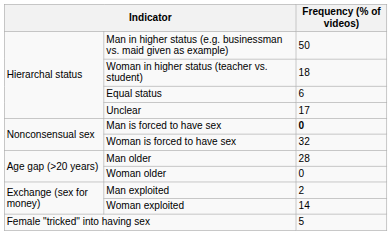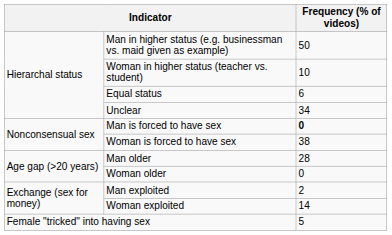 <table class="wikitable mw-collapsible mw-collapsed">
 <tr>
 <th colspan="2">Indicator</th>
 <th>Frequency (% of videos)</th>
 </tr>
 <tr>
 <td rowspan="4">Hierarchal status</td>
 <td>Man in higher status (e.g. businessman vs. maid given as example)</td>
 <td>50</td>
 </tr>
 <tr>
 <td>Woman in higher status (teacher vs. student)</td>
-<td>18</td>
+<td>10</td>
 </tr>
 <tr>
 <td>Equal status</td>
 <td>6</td>
 </tr>
 <tr>
 <td>Unclear</td>
-<td>17</td>
+<td>34</td>
 </tr>
 <tr>
 <td rowspan="2">Nonconsensual sex</td>
 <td>Man is forced to have sex</td>
 <td><strong>0</strong></td>
 </tr>
 <tr>
 <td>Woman is forced to have sex</td>
-<td>32</td>
+<td>38</td>
 </tr>
 <tr>
 <td rowspan="2">Age gap (>20 years)</td>
 <td>Man older</td>
 <td>28</td>
 </tr>
 <tr>
 <td>Woman older</td>
 <td>0</td>
 </tr>
 <tr>
 <td rowspan="2">Exchange (sex for money)</td>
 <td>Man exploited</td>
 <td>2</td>
 </tr>
 <tr>
 <td>Woman exploited</td>
 <td>14</td>
 </tr>
 <tr>
 <td colspan="2">Female "tricked" into having sex</td>
 <td>5</td>
 </tr>
 </table>
